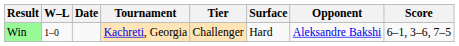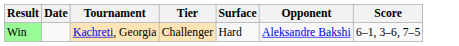 <table class="wikitable">
 <tr>
 <th>Result</th>
-<th class="unsortable">W–L</th>
 <th>Date</th>
 <th>Tournament</th>
 <th>Tier</th>
 <th>Surface</th>
 <th>Opponent</th>
 <th class="unsortable">Score</th>
 </tr>
 <tr>
 <td bgcolor=98FB98>Win</td>
-<td><small>1–0</small></td>
 <td><a href='#'></a></td>
 <td style="background:moccasin;"><a href='#'>Kachreti</a>, Georgia</td>
 <td style="background:moccasin;">Challenger</td>
 <td>Hard</td>
 <td> <a href='#'>Aleksandre Bakshi</a></td>
 <td>6–1, 3–6, 7–5</td>
 </tr>
 </table>
